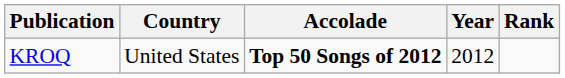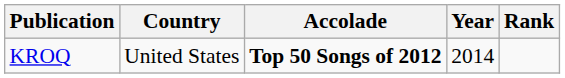 <table class="wikitable">
 <tr>
 <th>Publication</th>
 <th>Country</th>
 <th>Accolade</th>
 <th>Year</th>
 <th align="center">Rank</th>
 </tr>
 <tr>
 <td><a href='#'>KROQ</a></td>
 <td>United States</td>
 <td><strong>Top 50 Songs of 2012</strong></td>
-<td>2012</td>
+<td>2014</td>
 <td></td>
 </tr>
 </table>
